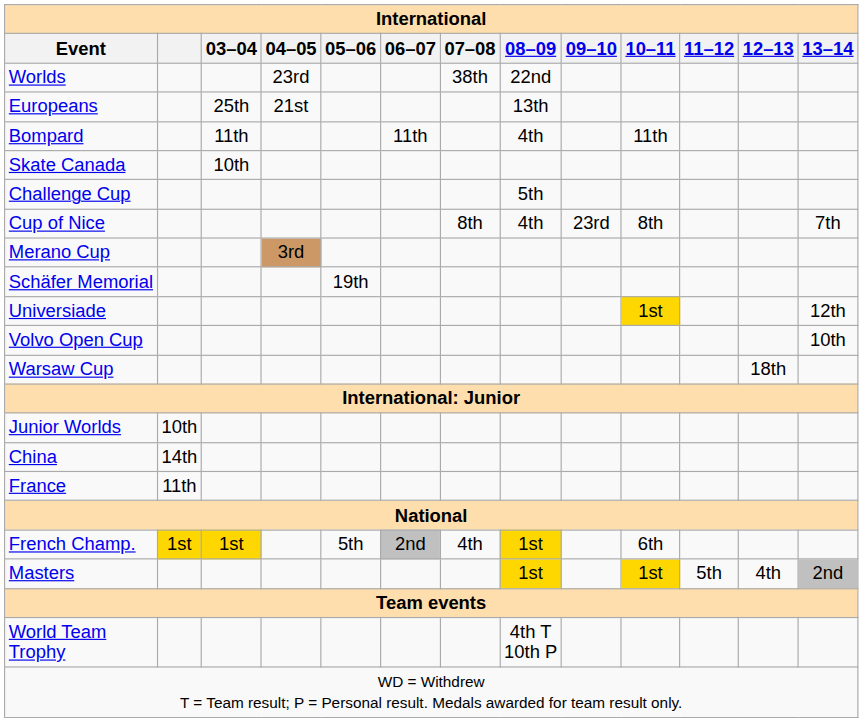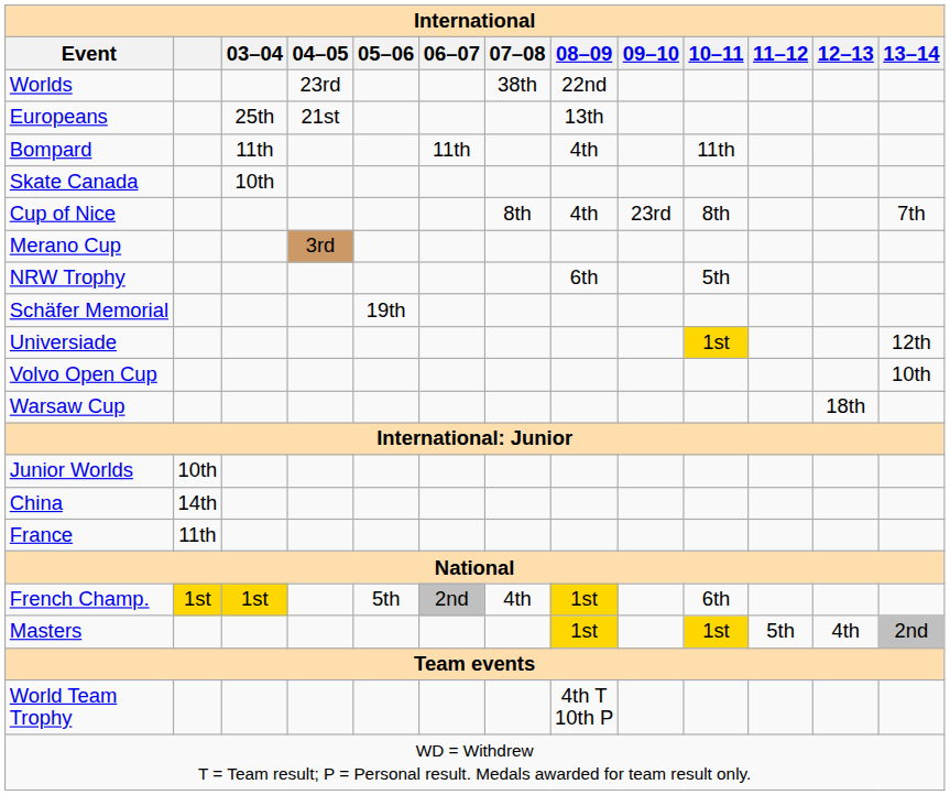 <table class="wikitable" style="text-align:center">
 <tr>
 <th style="background-color: #ffdead; " colspan=13 align=center>International</th>
 </tr>
 <tr>
 <th>Event</th>
 <th></th>
 <th>03–04</th>
 <th>04–05</th>
 <th>05–06</th>
 <th>06–07</th>
 <th>07–08</th>
 <th><a href='#'>08–09</a></th>
 <th><a href='#'>09–10</a></th>
 <th><a href='#'>10–11</a></th>
 <th><a href='#'>11–12</a></th>
 <th><a href='#'>12–13</a></th>
 <th><a href='#'>13–14</a></th>
 </tr>
 <tr>
 <td align=left><a href='#'>Worlds</a></td>
 <td></td>
 <td></td>
 <td>23rd</td>
 <td></td>
 <td></td>
 <td>38th</td>
 <td>22nd</td>
 <td></td>
 <td></td>
 <td></td>
 <td></td>
 <td></td>
 </tr>
 <tr>
 <td align=left><a href='#'>Europeans</a></td>
 <td></td>
 <td>25th</td>
 <td>21st</td>
 <td></td>
 <td></td>
 <td></td>
 <td>13th</td>
 <td></td>
 <td></td>
 <td></td>
 <td></td>
 <td></td>
 </tr>
 <tr>
 <td align=left> <a href='#'>Bompard</a></td>
 <td></td>
 <td>11th</td>
 <td></td>
 <td></td>
 <td>11th</td>
 <td></td>
 <td>4th</td>
 <td></td>
 <td>11th</td>
 <td></td>
 <td></td>
 <td></td>
 </tr>
 <tr>
 <td align=left> <a href='#'>Skate Canada</a></td>
 <td></td>
 <td>10th</td>
 <td></td>
 <td></td>
 <td></td>
 <td></td>
 <td></td>
 <td></td>
 <td></td>
 <td></td>
 <td></td>
 </tr>
 <tr>
-<td align=left><a href='#'>Challenge Cup</a></td>
-<td></td>
-<td></td>
-<td></td>
-<td></td>
-<td></td>
-<td></td>
-<td>5th</td>
-<td></td>
-<td></td>
-<td></td>
-<td></td>
-<td></td>
-</tr>
-<tr>
 <td align=left><a href='#'>Cup of Nice</a></td>
 <td></td>
 <td></td>
 <td></td>
 <td></td>
 <td></td>
 <td>8th</td>
 <td>4th</td>
 <td>23rd</td>
 <td>8th</td>
 <td></td>
 <td></td>
 <td>7th</td>
 </tr>
 <tr>
 <td align=left><a href='#'>Merano Cup</a></td>
 <td></td>
 <td></td>
 <td bgcolor=cc9966>3rd</td>
 <td></td>
 <td></td>
 <td></td>
 <td></td>
 <td></td>
 <td></td>
+<td></td>
+<td></td>
+<td></td>
+</tr>
+<tr>
+<td align=left><a href='#'>NRW Trophy</a></td>
+<td></td>
+<td></td>
+<td></td>
+<td></td>
+<td></td>
+<td></td>
+<td>6th</td>
+<td></td>
+<td>5th</td>
 <td></td>
 <td></td>
 <td></td>
 </tr>
 <tr>
 <td align=left><a href='#'>Schäfer Memorial</a></td>
 <td></td>
 <td></td>
 <td></td>
 <td>19th</td>
 <td></td>
 <td></td>
 <td></td>
 <td></td>
 <td></td>
 <td></td>
 <td></td>
 <td></td>
 </tr>
 <tr>
 <td align=left><a href='#'>Universiade</a></td>
 <td></td>
 <td></td>
 <td></td>
 <td></td>
 <td></td>
 <td></td>
 <td></td>
 <td></td>
 <td bgcolor=gold>1st</td>
 <td></td>
 <td></td>
 <td>12th</td>
 </tr>
 <tr>
 <td align=left><a href='#'>Volvo Open Cup</a></td>
 <td></td>
 <td></td>
 <td></td>
 <td></td>
 <td></td>
 <td></td>
 <td></td>
 <td></td>
 <td></td>
 <td></td>
 <td></td>
 <td>10th</td>
 </tr>
 <tr>
 <td align=left><a href='#'>Warsaw Cup</a></td>
 <td></td>
 <td></td>
 <td></td>
 <td></td>
 <td></td>
 <td></td>
 <td></td>
 <td></td>
 <td></td>
 <td></td>
 <td>18th</td>
 <td></td>
 </tr>
 <tr>
 <th style="background-color: #ffdead; " colspan=13 align=center>International: Junior</th>
 </tr>
 <tr>
 <td align=left><a href='#'>Junior Worlds</a></td>
 <td>10th</td>
 <td></td>
 <td></td>
 <td></td>
 <td></td>
 <td></td>
 <td></td>
 <td></td>
 <td></td>
 <td></td>
 <td></td>
 <td></td>
 </tr>
 <tr>
 <td align=left> <a href='#'>China</a></td>
 <td>14th</td>
 <td></td>
 <td></td>
 <td></td>
 <td></td>
 <td></td>
 <td></td>
 <td></td>
 <td></td>
 <td></td>
 <td></td>
 <td></td>
 </tr>
 <tr>
 <td align=left> <a href='#'>France</a></td>
 <td>11th</td>
 <td></td>
 <td></td>
 <td></td>
 <td></td>
 <td></td>
 <td></td>
 <td></td>
 <td></td>
 <td></td>
 <td></td>
 <td></td>
 </tr>
 <tr>
 <th style="background-color: #ffdead; " colspan=13 align=center>National</th>
 </tr>
 <tr>
 <td align=left><a href='#'>French Champ.</a></td>
 <td bgcolor=gold>1st</td>
 <td bgcolor=gold>1st</td>
 <td></td>
 <td>5th</td>
 <td bgcolor=silver>2nd</td>
 <td>4th</td>
 <td bgcolor=gold>1st</td>
 <td></td>
 <td>6th</td>
 <td></td>
 <td></td>
 <td></td>
 </tr>
 <tr>
 <td align=left><a href='#'>Masters</a></td>
 <td></td>
 <td></td>
 <td></td>
 <td></td>
 <td></td>
 <td></td>
 <td bgcolor=gold>1st</td>
 <td></td>
 <td bgcolor=gold>1st</td>
 <td>5th</td>
 <td>4th</td>
 <td bgcolor=silver>2nd</td>
 </tr>
 <tr>
 <th style="background-color: #ffdead; " colspan=13 align=center>Team events</th>
 </tr>
 <tr>
 <td align=left><a href='#'>World Team<br>Trophy</a></td>
 <td></td>
 <td></td>
 <td></td>
 <td></td>
 <td></td>
 <td></td>
 <td>4th T <br> 10th P</td>
 <td></td>
 <td></td>
 <td></td>
 <td></td>
 <td></td>
 </tr>
 <tr>
 <td colspan=13 align=center><small> WD = Withdrew <br> T = Team result; P = Personal result. Medals awarded for team result only. </small></td>
 </tr>
 </table>
